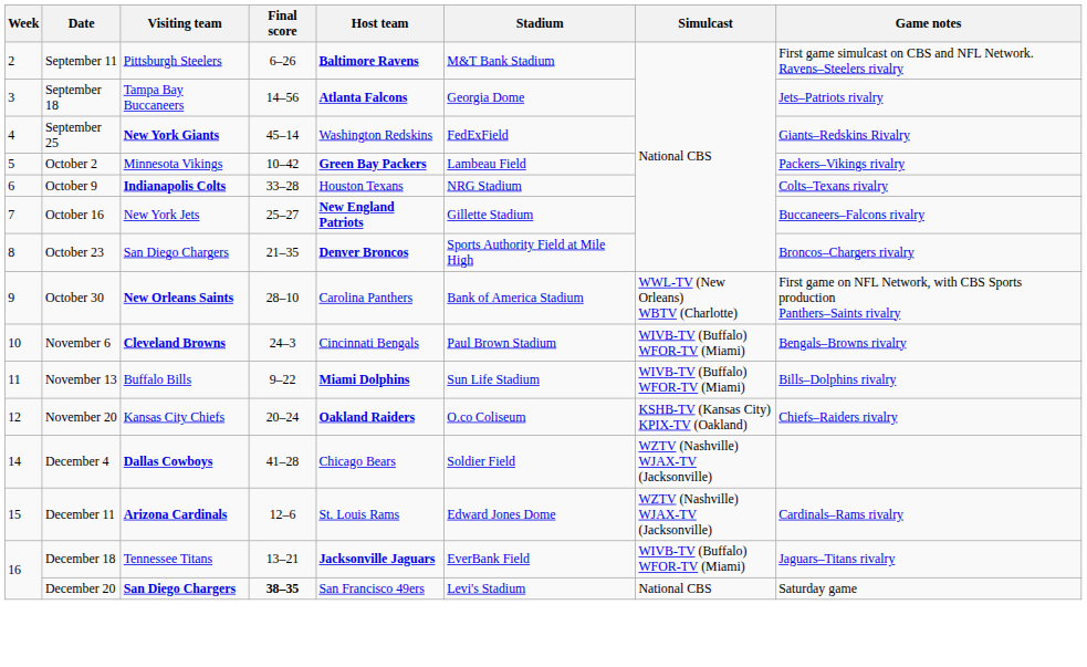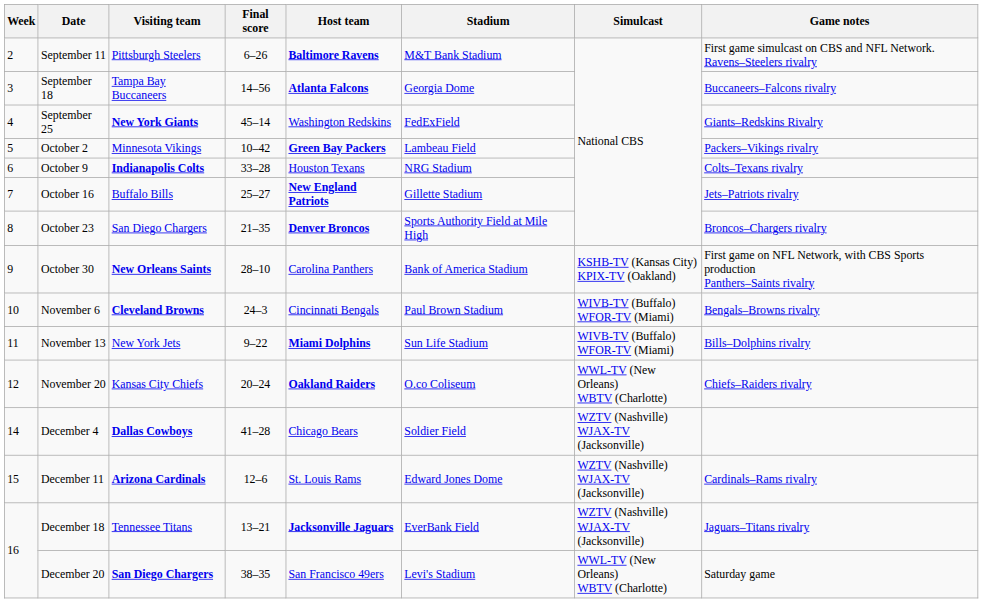 <table class="wikitable" style="font-size: 95%;">
 <tr>
 <th>Week</th>
 <th>Date</th>
 <th>Visiting team</th>
 <th>Final score</th>
 <th>Host team</th>
 <th>Stadium</th>
 <th>Simulcast</th>
 <th>Game notes</th>
 </tr>
 <tr>
 <td>2</td>
 <td>September 11</td>
 <td><a href='#'>Pittsburgh Steelers</a></td>
 <td align="center">6–26</td>
 <td><strong><a href='#'>Baltimore Ravens</a></strong></td>
 <td><a href='#'>M&T Bank Stadium</a></td>
 <td rowspan="7">National CBS</td>
 <td>First game simulcast on CBS and NFL Network.<br><a href='#'>Ravens–Steelers rivalry</a></td>
 </tr>
 <tr>
 <td>3</td>
 <td>September 18</td>
 <td><a href='#'>Tampa Bay Buccaneers</a></td>
 <td align="center">14–56</td>
 <td><strong><a href='#'>Atlanta Falcons</a></strong></td>
 <td><a href='#'>Georgia Dome</a></td>
-<td><a href='#'>Jets–Patriots rivalry</a></td>
+<td><a href='#'>Buccaneers–Falcons rivalry</a></td>
 </tr>
 <tr>
 <td>4</td>
 <td>September 25</td>
 <td><strong><a href='#'>New York Giants</a></strong></td>
 <td align="center">45–14</td>
 <td><a href='#'>Washington Redskins</a></td>
 <td><a href='#'>FedExField</a></td>
 <td><a href='#'>Giants–Redskins Rivalry</a></td>
 </tr>
 <tr>
 <td>5</td>
 <td>October 2</td>
 <td><a href='#'>Minnesota Vikings</a></td>
 <td align="center">10–42</td>
 <td><strong><a href='#'>Green Bay Packers</a></strong></td>
 <td><a href='#'>Lambeau Field</a></td>
 <td><a href='#'>Packers–Vikings rivalry</a></td>
 </tr>
 <tr>
 <td>6</td>
 <td>October 9</td>
 <td><strong><a href='#'>Indianapolis Colts</a></strong></td>
 <td align="center">33–28</td>
 <td><a href='#'>Houston Texans</a></td>
 <td><a href='#'>NRG Stadium</a></td>
 <td><a href='#'>Colts–Texans rivalry</a></td>
 </tr>
 <tr>
 <td>7</td>
 <td>October 16</td>
-<td><a href='#'>New York Jets</a></td>
+<td><a href='#'>Buffalo Bills</a></td>
 <td align="center">25–27</td>
 <td><strong><a href='#'>New England Patriots</a></strong></td>
 <td><a href='#'>Gillette Stadium</a></td>
-<td><a href='#'>Buccaneers–Falcons rivalry</a></td>
+<td><a href='#'>Jets–Patriots rivalry</a></td>
 </tr>
 <tr>
 <td>8</td>
 <td>October 23</td>
 <td><a href='#'>San Diego Chargers</a></td>
 <td align="center">21–35</td>
 <td><strong><a href='#'>Denver Broncos</a></strong></td>
 <td><a href='#'>Sports Authority Field at Mile High</a></td>
 <td><a href='#'>Broncos–Chargers rivalry</a></td>
 </tr>
 <tr>
 <td>9</td>
 <td>October 30</td>
 <td><strong><a href='#'>New Orleans Saints</a></strong></td>
 <td align="center">28–10</td>
 <td><a href='#'>Carolina Panthers</a></td>
 <td><a href='#'>Bank of America Stadium</a></td>
-<td><a href='#'>WWL-TV</a> (New Orleans)<br><a href='#'>WBTV</a> (Charlotte)</td>
+<td><a href='#'>KSHB-TV</a> (Kansas City)<br><a href='#'>KPIX-TV</a> (Oakland)</td>
 <td>First game on NFL Network, with CBS Sports production<br><a href='#'>Panthers–Saints rivalry</a></td>
 </tr>
 <tr>
 <td>10</td>
 <td>November 6</td>
 <td><strong><a href='#'>Cleveland Browns</a></strong></td>
 <td align="center">24–3</td>
 <td><a href='#'>Cincinnati Bengals</a></td>
 <td><a href='#'>Paul Brown Stadium</a></td>
 <td><a href='#'>WIVB-TV</a> (Buffalo)<br><a href='#'>WFOR-TV</a> (Miami)</td>
 <td><a href='#'>Bengals–Browns rivalry</a></td>
 </tr>
 <tr>
 <td>11</td>
 <td>November 13</td>
-<td><a href='#'>Buffalo Bills</a></td>
+<td><a href='#'>New York Jets</a></td>
 <td align="center">9–22</td>
 <td><strong><a href='#'>Miami Dolphins</a></strong></td>
 <td><a href='#'>Sun Life Stadium</a></td>
 <td><a href='#'>WIVB-TV</a> (Buffalo)<br><a href='#'>WFOR-TV</a> (Miami)</td>
 <td><a href='#'>Bills–Dolphins rivalry</a></td>
 </tr>
 <tr>
 <td>12</td>
 <td>November 20</td>
 <td><a href='#'>Kansas City Chiefs</a></td>
 <td align="center">20–24</td>
 <td><strong><a href='#'>Oakland Raiders</a></strong></td>
 <td><a href='#'>O.co Coliseum</a></td>
-<td><a href='#'>KSHB-TV</a> (Kansas City)<br><a href='#'>KPIX-TV</a> (Oakland)</td>
+<td><a href='#'>WWL-TV</a> (New Orleans)<br><a href='#'>WBTV</a> (Charlotte)</td>
 <td><a href='#'>Chiefs–Raiders rivalry</a></td>
 </tr>
 <tr>
 <td>14</td>
 <td>December 4</td>
 <td><strong><a href='#'>Dallas Cowboys</a></strong></td>
 <td align="center">41–28</td>
 <td><a href='#'>Chicago Bears</a></td>
 <td><a href='#'>Soldier Field</a></td>
 <td><a href='#'>WZTV</a> (Nashville)<br><a href='#'>WJAX-TV</a> (Jacksonville)</td>
 <td></td>
 </tr>
 <tr>
 <td>15</td>
 <td>December 11</td>
 <td><strong><a href='#'>Arizona Cardinals</a></strong></td>
 <td align="center">12–6</td>
 <td><a href='#'>St. Louis Rams</a></td>
 <td><a href='#'>Edward Jones Dome</a></td>
 <td><a href='#'>WZTV</a> (Nashville)<br><a href='#'>WJAX-TV</a> (Jacksonville)</td>
 <td><a href='#'>Cardinals–Rams rivalry</a></td>
 </tr>
 <tr>
 <td rowspan="2">16</td>
 <td>December 18</td>
 <td><a href='#'>Tennessee Titans</a></td>
 <td align="center">13–21</td>
 <td><strong><a href='#'>Jacksonville Jaguars</a></strong></td>
 <td><a href='#'>EverBank Field</a></td>
-<td><a href='#'>WIVB-TV</a> (Buffalo)<br><a href='#'>WFOR-TV</a> (Miami)</td>
+<td><a href='#'>WZTV</a> (Nashville)<br><a href='#'>WJAX-TV</a> (Jacksonville)</td>
 <td><a href='#'>Jaguars–Titans rivalry</a></td>
 </tr>
 <tr>
 <td>December 20</td>
 <td><strong><a href='#'>San Diego Chargers</a></strong></td>
-<td align="center"><strong>38–35</strong></td>
+<td align="center">38–35</td>
 <td><a href='#'>San Francisco 49ers</a></td>
 <td><a href='#'>Levi's Stadium</a></td>
-<td>National CBS</td>
+<td><a href='#'>WWL-TV</a> (New Orleans)<br><a href='#'>WBTV</a> (Charlotte)</td>
 <td>Saturday game</td>
 </tr>
 </table>
